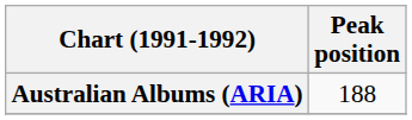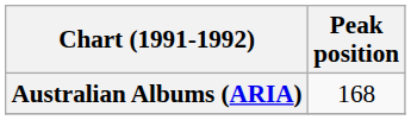 <table class="wikitable plainrowheaders sortable" style="text-align:center;">
 <tr>
 <th scope="col">Chart (1991-1992)</th>
 <th scope="col">Peak<br>position</th>
 </tr>
 <tr>
 <th scope="row">Australian Albums (<a href='#'>ARIA</a>)</th>
-<td>188</td>
+<td>168</td>
 </tr>
 <tr>
 </tr>
 <tr>
 </tr>
 </table>
